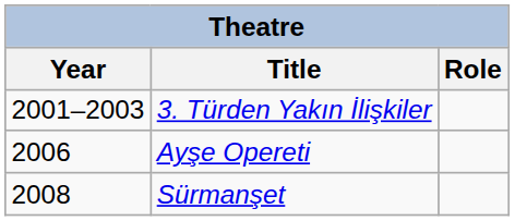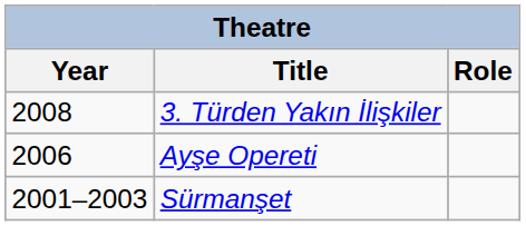 <table class="wikitable" style="font-size: 90%;">
 <tr>
 <th colspan="3" style="background: LightSteelBlue;">Theatre</th>
 </tr>
 <tr>
 <th>Year</th>
 <th>Title</th>
 <th>Role</th>
 </tr>
 <tr>
-<td>2001–2003</td>
+<td>2008</td>
 <td><em><a href='#'>3. Türden Yakın İlişkiler</a></em></td>
 <td></td>
 </tr>
 <tr>
 <td>2006</td>
 <td><em><a href='#'>Ayşe Opereti</a></em></td>
 <td></td>
 </tr>
 <tr>
-<td>2008</td>
+<td>2001–2003</td>
 <td><a href='#'><em>Sürmanşet</em></a></td>
 <td></td>
 </tr>
 </table>
